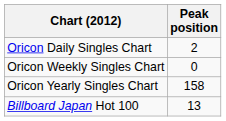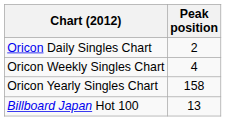 <table class="wikitable sortable" border="1">
 <tr>
 <th>Chart (2012)</th>
 <th>Peak<br>position</th>
 </tr>
 <tr>
 <td><a href='#'>Oricon</a> Daily Singles Chart</td>
 <td style="text-align:center;">2</td>
 </tr>
 <tr>
 <td>Oricon Weekly Singles Chart</td>
-<td style="text-align:center;">0</td>
+<td style="text-align:center;">4</td>
 </tr>
 <tr>
 <td>Oricon Yearly Singles Chart</td>
 <td style="text-align:center;">158</td>
 </tr>
 <tr>
 <td><em><a href='#'>Billboard Japan</a></em> Hot 100</td>
 <td style="text-align:center;">13</td>
 </tr>
 </table>
